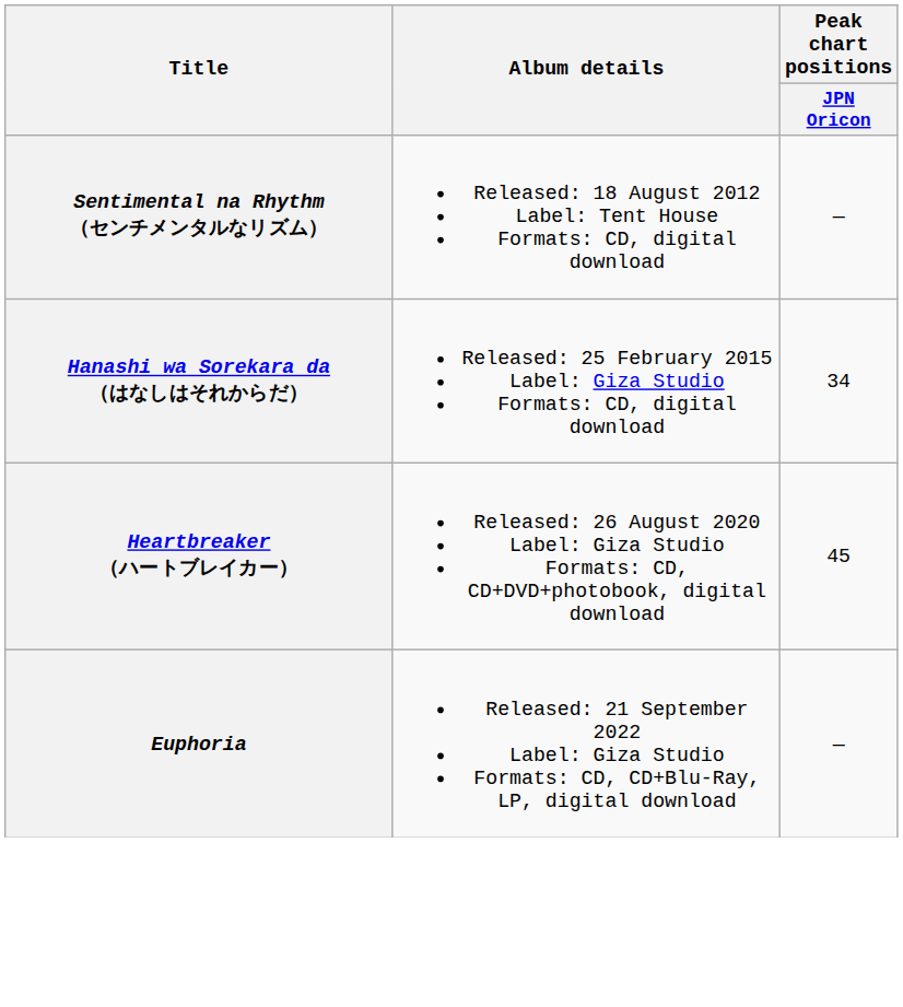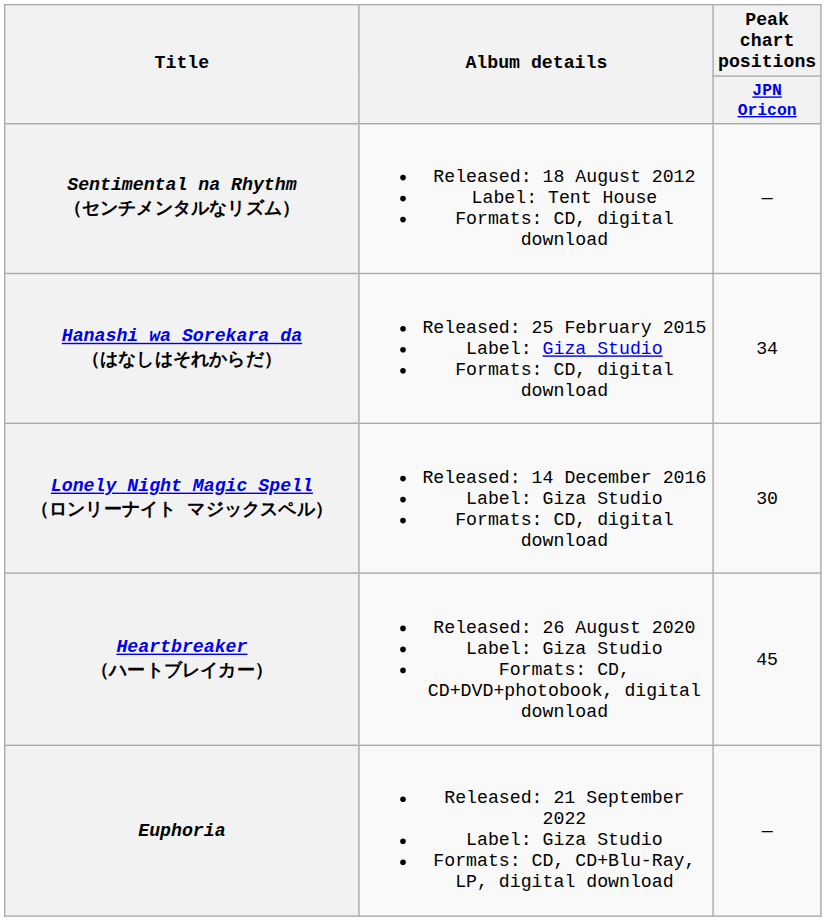 <table class="wikitable plainrowheaders" style="text-align:center;">
 <tr>
 <th scope="col" rowspan="2" style="width:19em;">Title</th>
 <th scope="col" rowspan="2" style="width:19em;">Album details</th>
 <th scope="col" colspan="1">Peak<br>chart<br>positions</th>
 </tr>
 <tr>
 <th scope="col" style="width:2.9em;font-size:90%;"><a href='#'>JPN<br>Oricon</a><br></th>
 </tr>
 <tr>
 <th scope="row"><em>Sentimental na Rhythm</em><br>（センチメンタルなリズム）</th>
 <td><br><ul><li>Released: 18 August 2012</li><li>Label: Tent House</li><li>Formats: CD, digital download</li></ul></td>
 <td>—</td>
 </tr>
 <tr>
 <th scope="row"><em><a href='#'>Hanashi wa Sorekara da</a></em><br>（はなしはそれからだ）</th>
 <td><br><ul><li>Released: 25 February 2015</li><li>Label: <a href='#'>Giza Studio</a></li><li>Formats: CD, digital download</li></ul></td>
 <td>34</td>
 </tr>
 <tr>
+<th scope="row"><em><a href='#'>Lonely Night Magic Spell</a></em><br>（ロンリーナイト マジックスペル）</th>
+<td><br><ul><li>Released: 14 December 2016</li><li>Label: Giza Studio</li><li>Formats: CD, digital download</li></ul></td>
+<td>30</td>
+</tr>
+<tr>
 <th scope="row"><em><a href='#'>Heartbreaker</a></em><br>（ハートブレイカー）</th>
 <td><br><ul><li>Released: 26 August 2020</li><li>Label: Giza Studio</li><li>Formats: CD, CD+DVD+photobook, digital download</li></ul></td>
 <td>45</td>
 </tr>
 <tr>
 <th scope="row"><em>Euphoria</em><br></th>
 <td><br><ul><li>Released: 21 September 2022</li><li>Label: Giza Studio</li><li>Formats: CD, CD+Blu-Ray, LP, digital download</li></ul></td>
 <td>—</td>
 </tr>
 </table>
